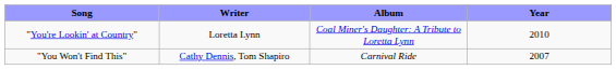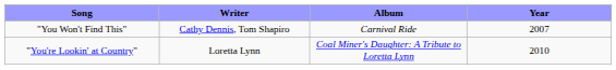 <table class="wikitable" style="margin:0.5em auto; clear:both; font-size:.9em; text-align:center; width:100%">
 <tr>
 <th width="500" style="background: #99F;">Song</th>
 <th width="500" style="background: #99F;">Writer</th>
 <th width="500" style="background: #99F;">Album</th>
 <th width="500" style="background: #99F;">Year</th>
 </tr>
 <tr>
+<td>"You Won't Find This"</td>
+<td><a href='#'>Cathy Dennis</a>, Tom Shapiro</td>
+<td><em>Carnival Ride</em></td>
+<td>2007</td>
+</tr>
+<tr>
 <td>"<a href='#'>You're Lookin' at Country</a>"</td>
 <td>Loretta Lynn</td>
 <td><em><a href='#'>Coal Miner's Daughter: A Tribute to Loretta Lynn</a></em></td>
 <td>2010</td>
 </tr>
-<tr>
-<td>"You Won't Find This"</td>
-<td><a href='#'>Cathy Dennis</a>, Tom Shapiro</td>
-<td><em>Carnival Ride</em></td>
-<td>2007</td>
-</tr>
 </table>
